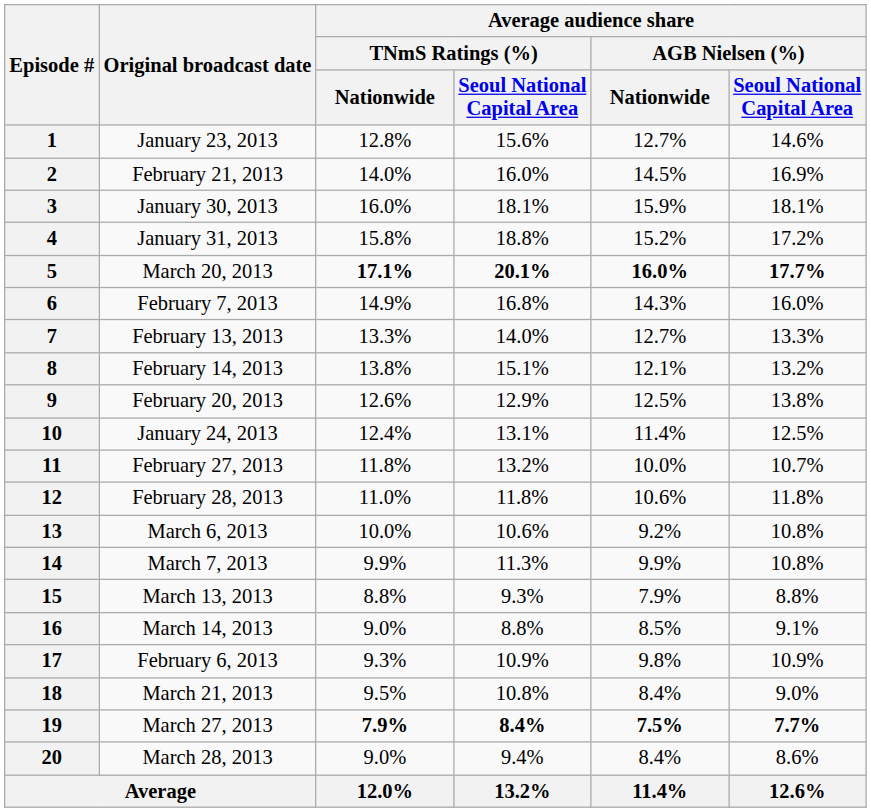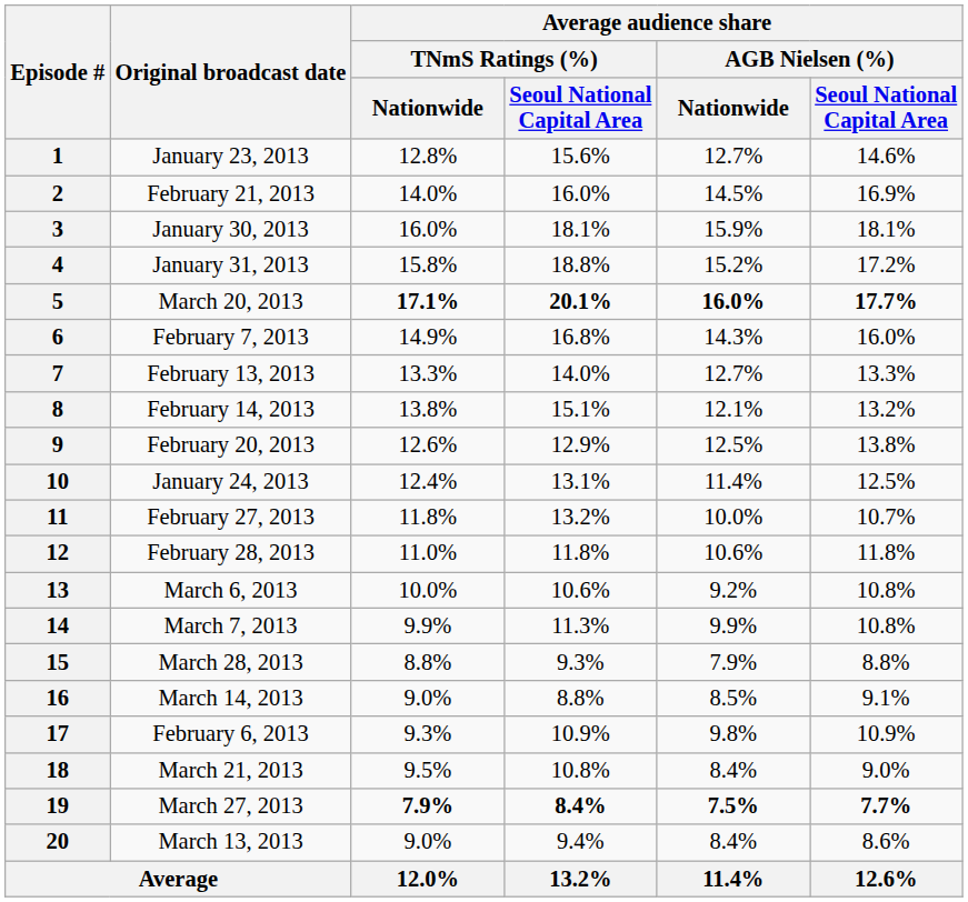 <table class=wikitable style="text-align:center">
 <tr>
 <th rowspan="3">Episode #</th>
 <th rowspan="3">Original broadcast date</th>
 <th colspan="4">Average audience share</th>
 </tr>
 <tr>
 <th colspan="2">TNmS Ratings (%)</th>
 <th colspan="2">AGB Nielsen (%)</th>
 </tr>
 <tr>
 <th width=100>Nationwide</th>
 <th width=100><a href='#'>Seoul National Capital Area</a></th>
 <th width=100>Nationwide</th>
 <th width=100><a href='#'>Seoul National Capital Area</a></th>
 </tr>
 <tr>
 <th>1</th>
 <td>January 23, 2013</td>
 <td>12.8%</td>
 <td>15.6%</td>
 <td>12.7%</td>
 <td>14.6%</td>
 </tr>
 <tr>
 <th>2</th>
 <td>February 21, 2013</td>
 <td>14.0%</td>
 <td>16.0%</td>
 <td>14.5%</td>
 <td>16.9%</td>
 </tr>
 <tr>
 <th>3</th>
 <td>January 30, 2013</td>
 <td>16.0%</td>
 <td>18.1%</td>
 <td>15.9%</td>
 <td>18.1%</td>
 </tr>
 <tr>
 <th>4</th>
 <td>January 31, 2013</td>
 <td>15.8%</td>
 <td>18.8%</td>
 <td>15.2%</td>
 <td>17.2%</td>
 </tr>
 <tr>
 <th>5</th>
 <td>March 20, 2013</td>
 <td><span><strong>17.1%</strong></span></td>
 <td><span><strong>20.1%</strong></span></td>
 <td><span><strong>16.0%</strong></span></td>
 <td><span><strong>17.7%</strong></span></td>
 </tr>
 <tr>
 <th>6</th>
 <td>February 7, 2013</td>
 <td>14.9%</td>
 <td>16.8%</td>
 <td>14.3%</td>
 <td>16.0%</td>
 </tr>
 <tr>
 <th>7</th>
 <td>February 13, 2013</td>
 <td>13.3%</td>
 <td>14.0%</td>
 <td>12.7%</td>
 <td>13.3%</td>
 </tr>
 <tr>
 <th>8</th>
 <td>February 14, 2013</td>
 <td>13.8%</td>
 <td>15.1%</td>
 <td>12.1%</td>
 <td>13.2%</td>
 </tr>
 <tr>
 <th>9</th>
 <td>February 20, 2013</td>
 <td>12.6%</td>
 <td>12.9%</td>
 <td>12.5%</td>
 <td>13.8%</td>
 </tr>
 <tr>
 <th>10</th>
 <td>January 24, 2013</td>
 <td>12.4%</td>
 <td>13.1%</td>
 <td>11.4%</td>
 <td>12.5%</td>
 </tr>
 <tr>
 <th>11</th>
 <td>February 27, 2013</td>
 <td>11.8%</td>
 <td>13.2%</td>
 <td>10.0%</td>
 <td>10.7%</td>
 </tr>
 <tr>
 <th>12</th>
 <td>February 28, 2013</td>
 <td>11.0%</td>
 <td>11.8%</td>
 <td>10.6%</td>
 <td>11.8%</td>
 </tr>
 <tr>
 <th>13</th>
 <td>March 6, 2013</td>
 <td>10.0%</td>
 <td>10.6%</td>
 <td>9.2%</td>
 <td>10.8%</td>
 </tr>
 <tr>
 <th>14</th>
 <td>March 7, 2013</td>
 <td>9.9%</td>
 <td>11.3%</td>
 <td>9.9%</td>
 <td>10.8%</td>
 </tr>
 <tr>
 <th>15</th>
-<td>March 13, 2013</td>
+<td>March 28, 2013</td>
 <td>8.8%</td>
 <td>9.3%</td>
 <td>7.9%</td>
 <td>8.8%</td>
 </tr>
 <tr>
 <th>16</th>
 <td>March 14, 2013</td>
 <td>9.0%</td>
 <td>8.8%</td>
 <td>8.5%</td>
 <td>9.1%</td>
 </tr>
 <tr>
 <th>17</th>
 <td>February 6, 2013</td>
 <td>9.3%</td>
 <td>10.9%</td>
 <td>9.8%</td>
 <td>10.9%</td>
 </tr>
 <tr>
 <th>18</th>
 <td>March 21, 2013</td>
 <td>9.5%</td>
 <td>10.8%</td>
 <td>8.4%</td>
 <td>9.0%</td>
 </tr>
 <tr>
 <th>19</th>
 <td>March 27, 2013</td>
 <td><span><strong>7.9%</strong></span></td>
 <td><span><strong>8.4%</strong></span></td>
 <td><span><strong>7.5%</strong></span></td>
 <td><span><strong>7.7%</strong></span></td>
 </tr>
 <tr>
 <th>20</th>
-<td>March 28, 2013</td>
+<td>March 13, 2013</td>
 <td>9.0%</td>
 <td>9.4%</td>
 <td>8.4%</td>
 <td>8.6%</td>
 </tr>
 <tr>
 <th colspan=2>Average</th>
 <th>12.0%</th>
 <th>13.2%</th>
 <th>11.4%</th>
 <th>12.6%</th>
 </tr>
 </table>
